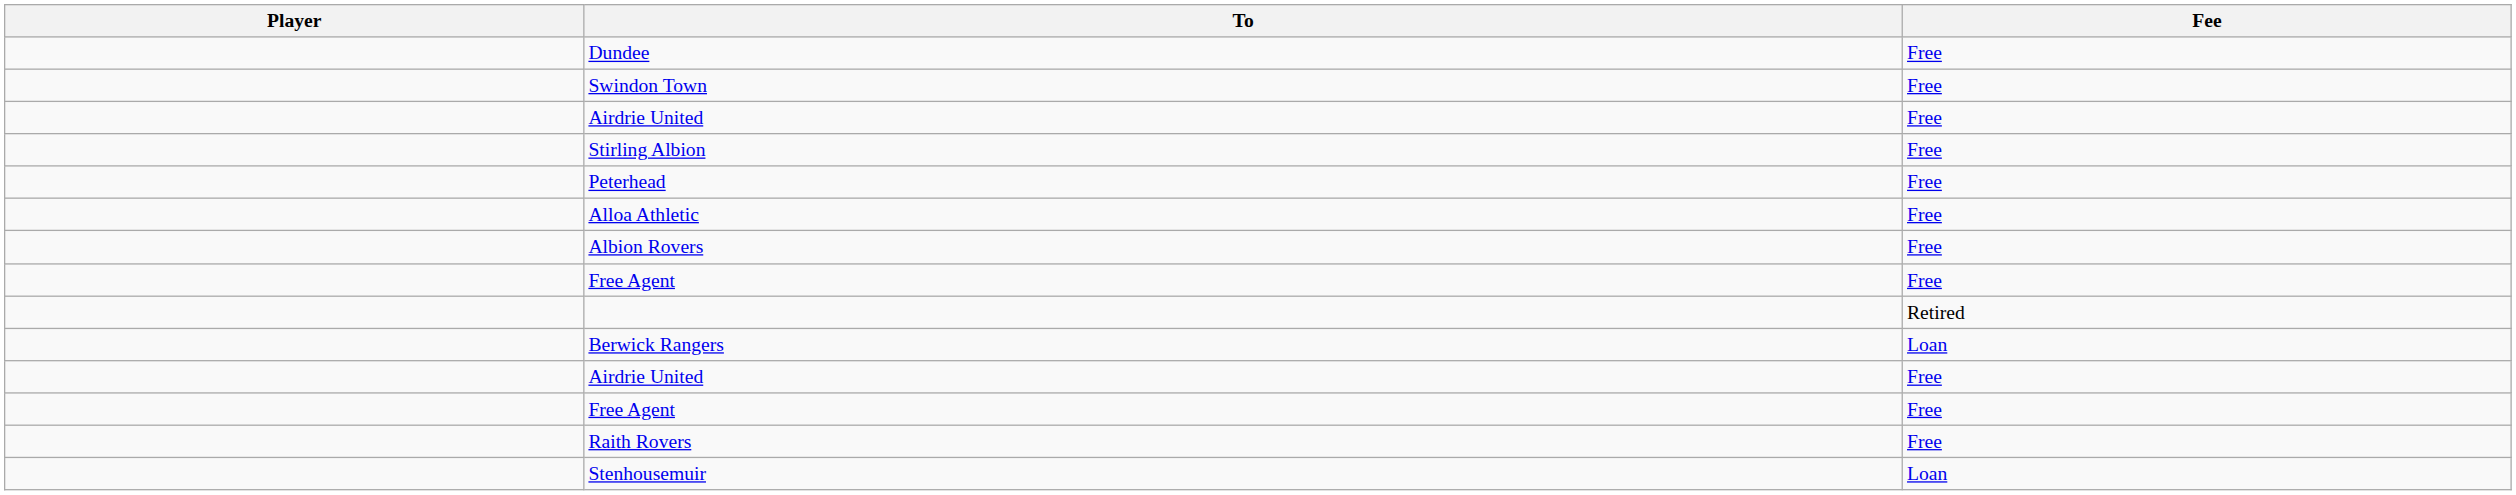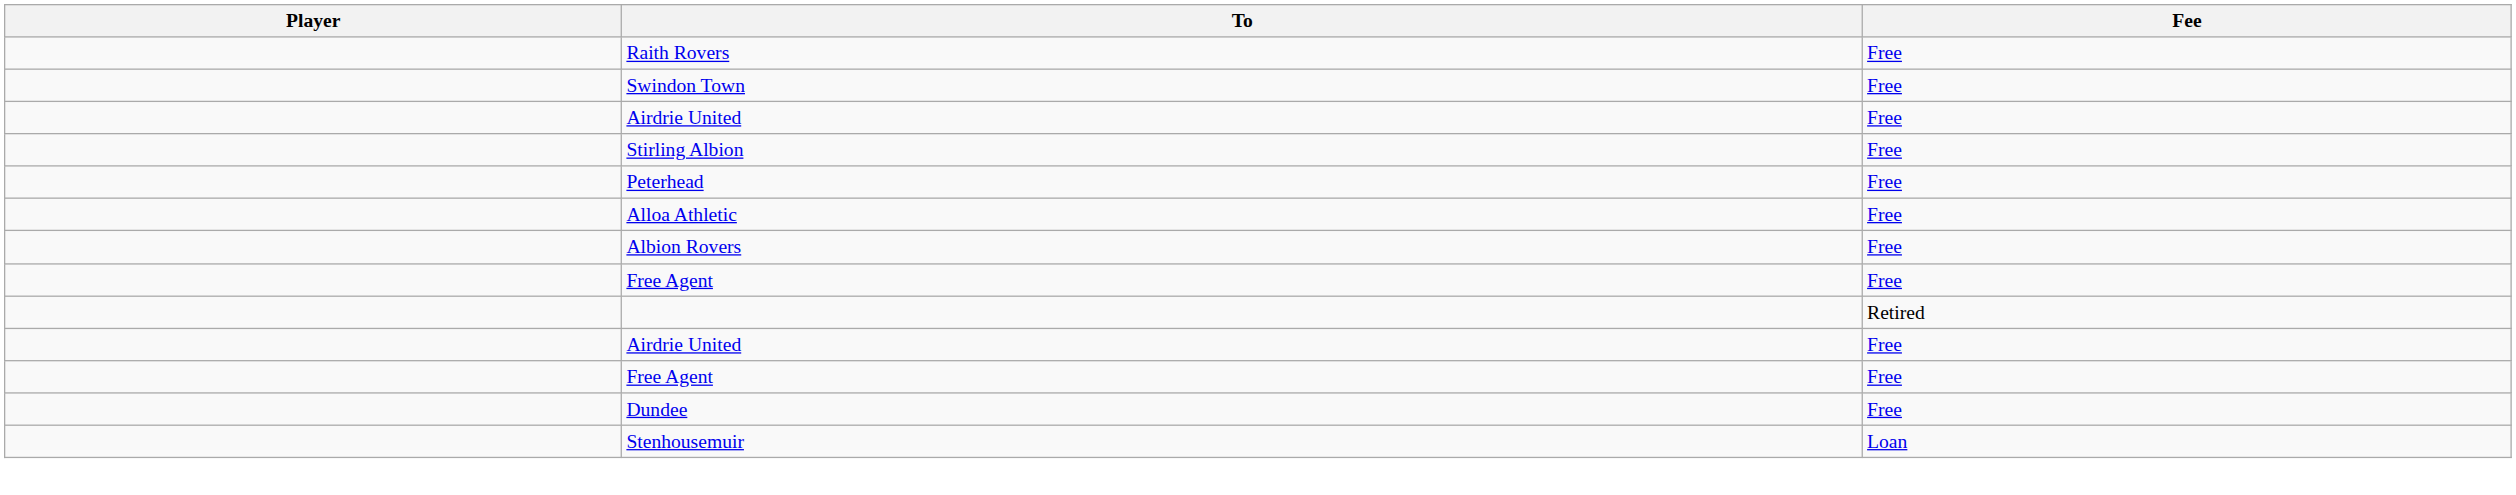 <table class="wikitable" style="text-align:center; font-size:95%;width:98%; text-align:left">
 <tr>
 <th>Player</th>
 <th>To</th>
 <th>Fee</th>
 </tr>
 <tr>
 <td> </td>
-<td> <a href='#'>Dundee</a></td>
+<td> <a href='#'>Raith Rovers</a></td>
 <td><a href='#'>Free</a></td>
 </tr>
 <tr>
 <td> </td>
 <td> <a href='#'>Swindon Town</a></td>
 <td><a href='#'>Free</a></td>
 </tr>
 <tr>
 <td> </td>
 <td> <a href='#'>Airdrie United</a></td>
 <td><a href='#'>Free</a></td>
 </tr>
 <tr>
 <td></td>
 <td> <a href='#'>Stirling Albion</a></td>
 <td><a href='#'>Free</a></td>
 </tr>
 <tr>
 <td> </td>
 <td> <a href='#'>Peterhead</a></td>
 <td><a href='#'>Free</a></td>
 </tr>
 <tr>
 <td> </td>
 <td> <a href='#'>Alloa Athletic</a></td>
 <td><a href='#'>Free</a></td>
 </tr>
 <tr>
 <td> </td>
 <td> <a href='#'>Albion Rovers</a></td>
 <td><a href='#'>Free</a></td>
 </tr>
 <tr>
 <td> </td>
 <td><a href='#'>Free Agent</a></td>
 <td><a href='#'>Free</a></td>
 </tr>
 <tr>
 <td> </td>
 <td></td>
 <td>Retired</td>
 </tr>
 <tr>
 <td> </td>
-<td>  <a href='#'>Berwick Rangers</a></td>
-<td><a href='#'>Loan</a></td>
-</tr>
-<tr>
-<td> </td>
 <td> <a href='#'>Airdrie United</a></td>
 <td><a href='#'>Free</a></td>
 </tr>
 <tr>
 <td> </td>
 <td><a href='#'>Free Agent</a></td>
 <td><a href='#'>Free</a></td>
 </tr>
 <tr>
 <td> </td>
-<td> <a href='#'>Raith Rovers</a></td>
+<td> <a href='#'>Dundee</a></td>
 <td><a href='#'>Free</a></td>
 </tr>
 <tr>
 <td> </td>
 <td>  <a href='#'>Stenhousemuir</a></td>
 <td><a href='#'>Loan</a></td>
 </tr>
 </table>
